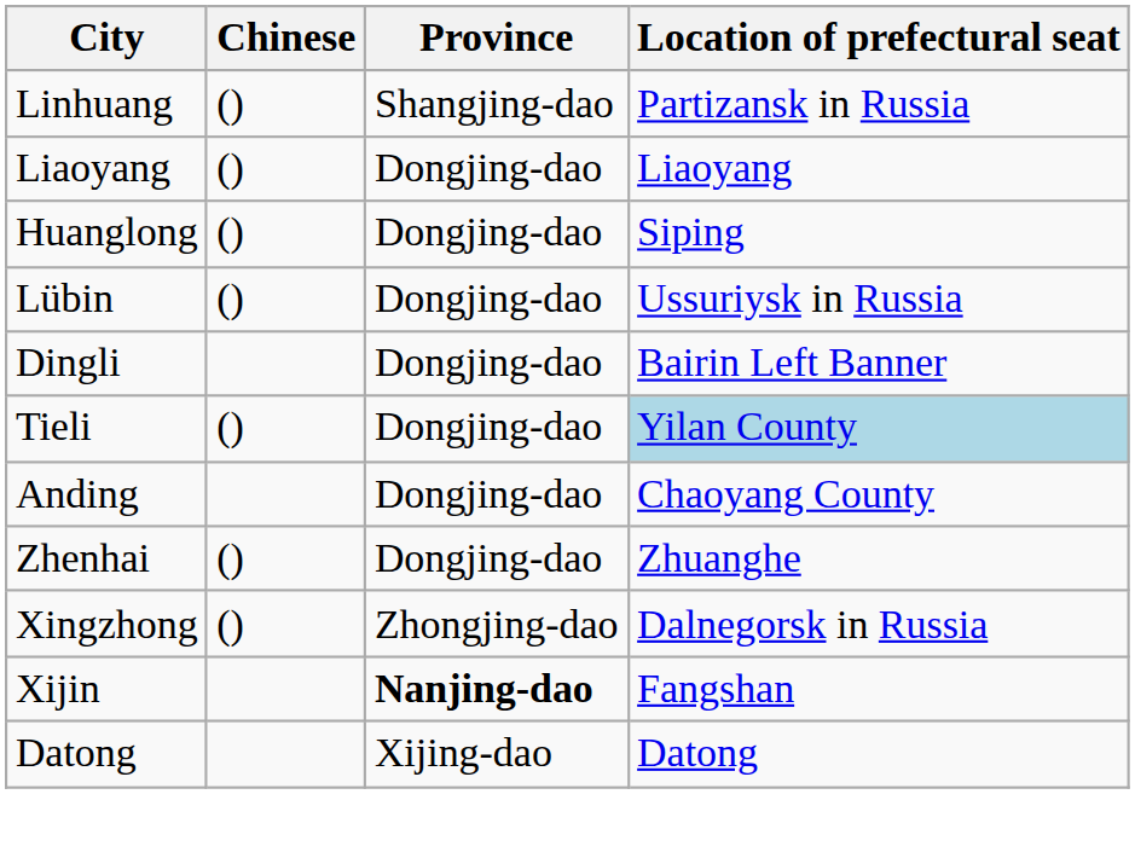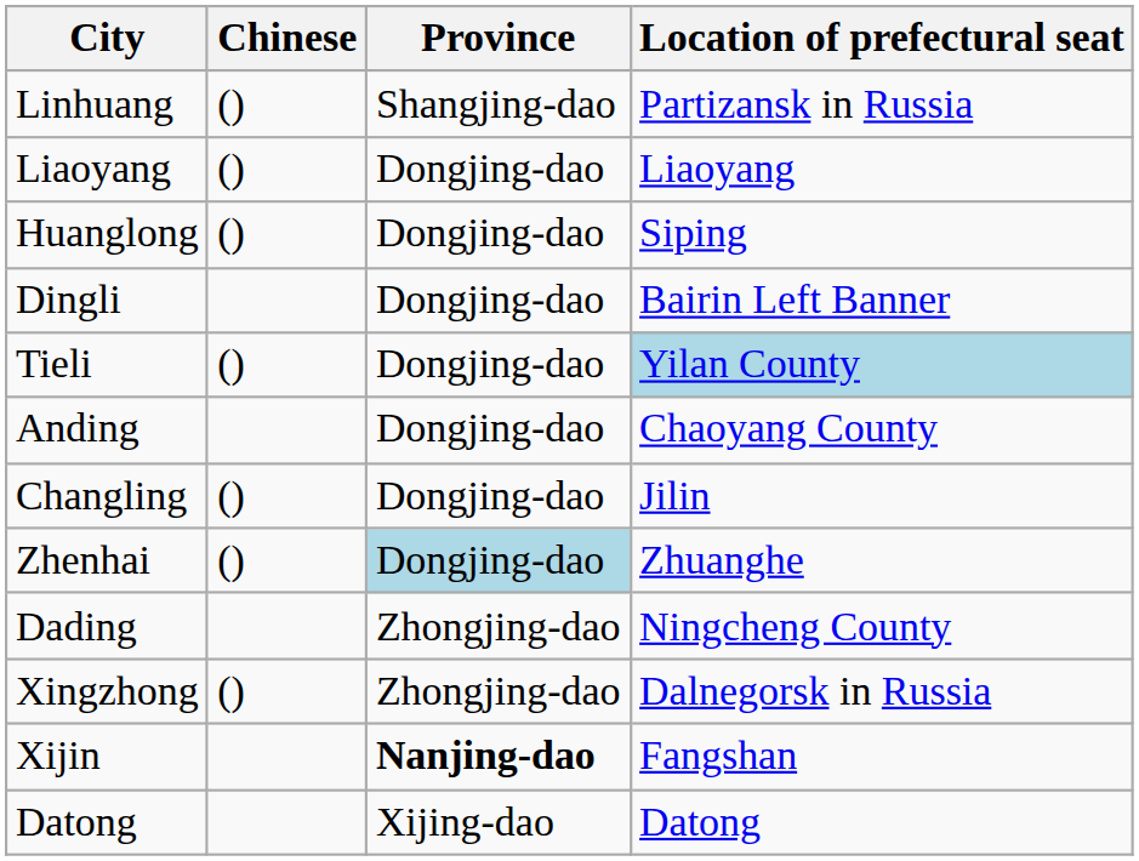 <table class="wikitable sortable">
 <tr>
 <th>City</th>
 <th>Chinese</th>
 <th>Province</th>
 <th>Location of prefectural seat</th>
 </tr>
 <tr>
 <td>Linhuang</td>
 <td> ()</td>
 <td>Shangjing-dao</td>
 <td><a href='#'>Partizansk</a>  in <a href='#'>Russia</a></td>
 </tr>
 <tr>
 <td>Liaoyang</td>
 <td> ()</td>
 <td>Dongjing-dao</td>
 <td><a href='#'>Liaoyang</a></td>
 </tr>
 <tr>
 <td>Huanglong</td>
 <td> ()</td>
 <td>Dongjing-dao</td>
 <td><a href='#'>Siping</a></td>
 </tr>
 <tr>
-<td>Lübin</td>
-<td> ()</td>
-<td>Dongjing-dao</td>
-<td><a href='#'>Ussuriysk</a>  in <a href='#'>Russia</a></td>
-</tr>
-<tr>
 <td>Dingli</td>
 <td></td>
 <td>Dongjing-dao</td>
 <td><a href='#'>Bairin Left Banner</a></td>
 </tr>
 <tr>
 <td>Tieli</td>
 <td> ()</td>
 <td>Dongjing-dao</td>
 <td style="background: lightblue;"><a href='#'>Yilan County</a></td>
 </tr>
 <tr>
 <td>Anding</td>
 <td></td>
 <td>Dongjing-dao</td>
 <td><a href='#'>Chaoyang County</a></td>
 </tr>
 <tr>
+<td>Changling</td>
+<td> ()</td>
+<td>Dongjing-dao</td>
+<td><a href='#'>Jilin</a></td>
+</tr>
+<tr>
 <td>Zhenhai</td>
 <td> ()</td>
-<td>Dongjing-dao</td>
+<td style="background: lightblue;">Dongjing-dao</td>
 <td><a href='#'>Zhuanghe</a></td>
+</tr>
+<tr>
+<td>Dading</td>
+<td></td>
+<td>Zhongjing-dao</td>
+<td><a href='#'>Ningcheng County</a></td>
 </tr>
 <tr>
 <td>Xingzhong</td>
 <td> ()</td>
 <td>Zhongjing-dao</td>
 <td><a href='#'>Dalnegorsk</a>  in <a href='#'>Russia</a></td>
 </tr>
 <tr>
 <td>Xijin</td>
 <td></td>
 <td><strong>Nanjing-dao</strong></td>
 <td><a href='#'>Fangshan</a></td>
 </tr>
 <tr>
 <td>Datong</td>
 <td></td>
 <td>Xijing-dao</td>
 <td><a href='#'>Datong</a></td>
 </tr>
 </table>
